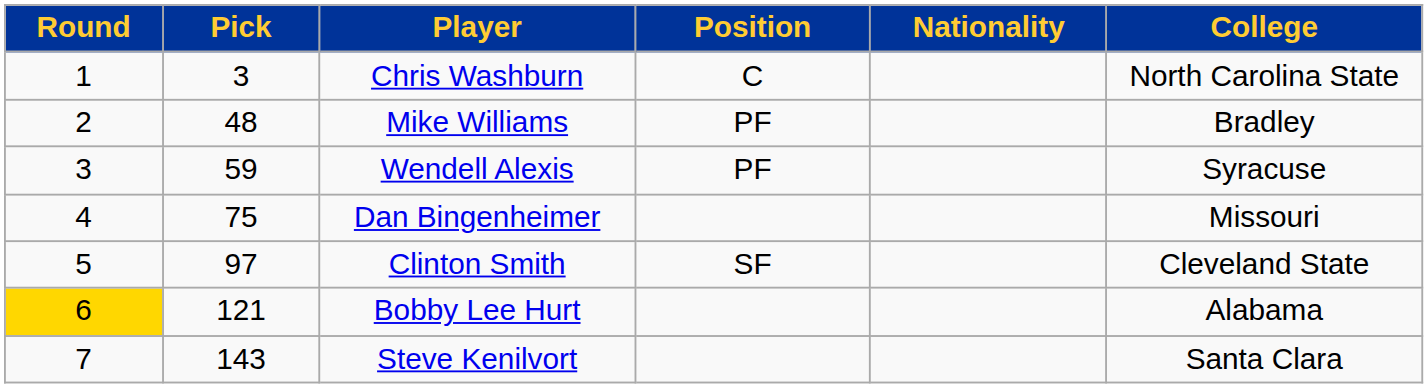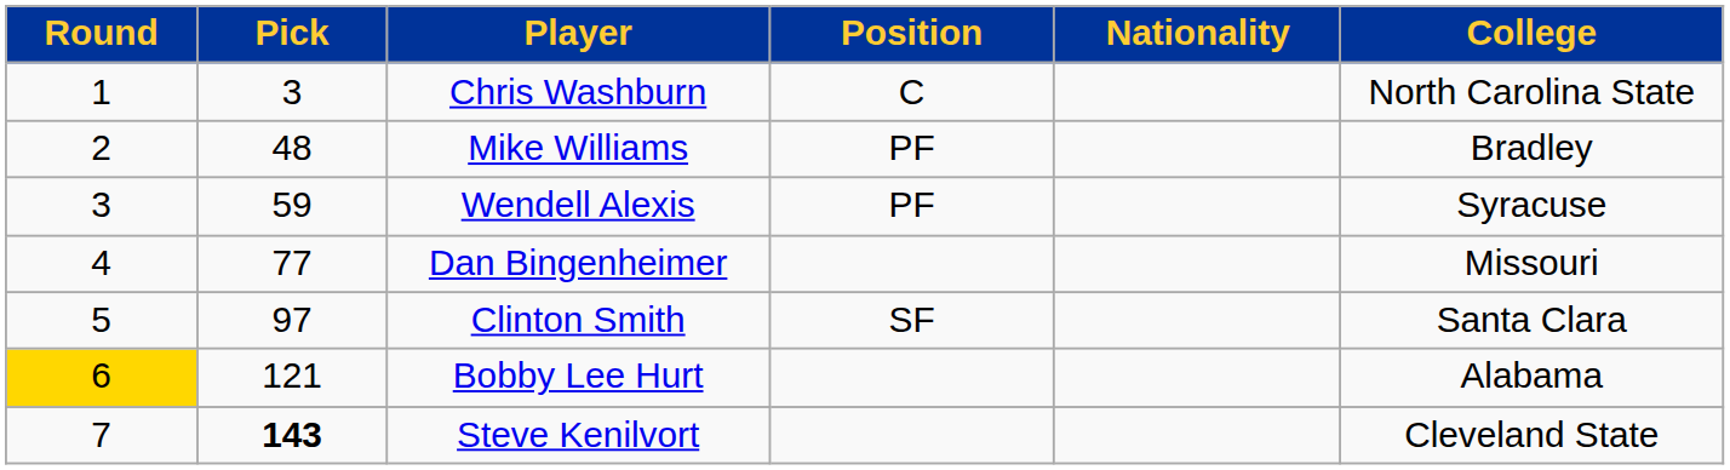 <table class="wikitable sortable sortable">
 <tr>
 <th style="background:#003399; color:#FFCC33" width="10%">Round</th>
 <th style="background:#003399; color:#FFCC33" width="10%">Pick</th>
 <th style="background:#003399; color:#FFCC33" width="20%">Player</th>
 <th style="background:#003399; color:#FFCC33" width="15%">Position</th>
 <th style="background:#003399; color:#FFCC33" width="15%">Nationality</th>
 <th style="background:#003399; color:#FFCC33" width="20%">College</th>
 </tr>
 <tr style="text-align: center">
 <td>1</td>
 <td>3</td>
 <td><a href='#'>Chris Washburn</a></td>
 <td>C</td>
 <td></td>
 <td>North Carolina State</td>
 </tr>
 <tr style="text-align: center">
 <td>2</td>
 <td>48</td>
 <td><a href='#'>Mike Williams</a></td>
 <td>PF</td>
 <td></td>
 <td>Bradley</td>
 </tr>
 <tr style="text-align: center">
 <td>3</td>
 <td>59</td>
 <td><a href='#'>Wendell Alexis</a></td>
 <td>PF</td>
 <td></td>
 <td>Syracuse</td>
 </tr>
 <tr style="text-align: center">
 <td>4</td>
-<td>75</td>
+<td>77</td>
 <td><a href='#'>Dan Bingenheimer</a></td>
 <td></td>
 <td></td>
 <td>Missouri</td>
 </tr>
 <tr style="text-align: center">
 <td>5</td>
 <td>97</td>
 <td><a href='#'>Clinton Smith</a></td>
 <td>SF</td>
 <td></td>
-<td>Cleveland State</td>
+<td>Santa Clara</td>
 </tr>
 <tr style="text-align: center">
 <td style="background: gold;">6</td>
 <td>121</td>
 <td><a href='#'>Bobby Lee Hurt</a></td>
 <td></td>
 <td></td>
 <td>Alabama</td>
 </tr>
 <tr style="text-align: center">
 <td>7</td>
-<td>143</td>
+<td><strong>143</strong></td>
 <td><a href='#'>Steve Kenilvort</a></td>
 <td></td>
 <td></td>
-<td>Santa Clara</td>
+<td>Cleveland State</td>
 </tr>
 </table>
